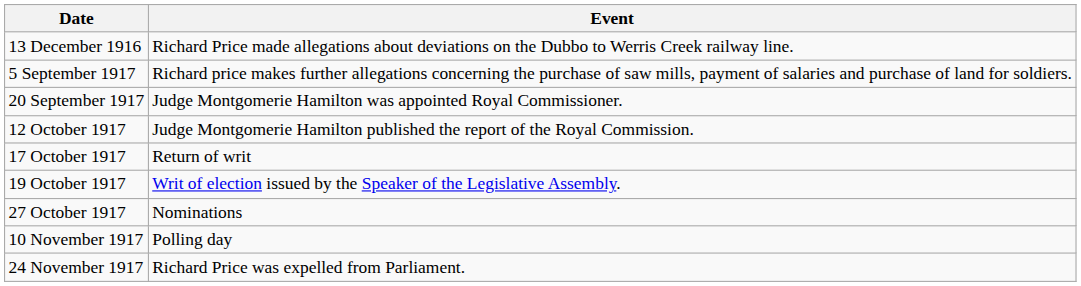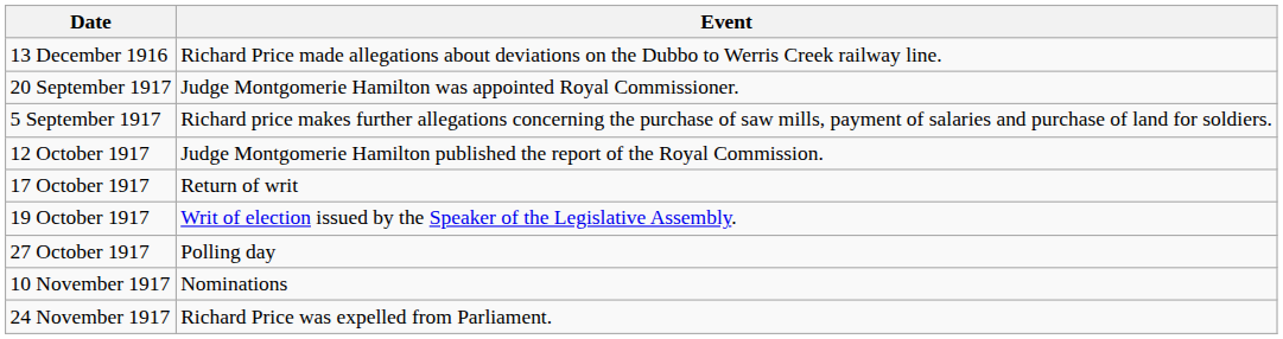 <table class="wikitable">
 <tr>
 <th>Date</th>
 <th>Event</th>
 </tr>
 <tr>
 <td>13 December 1916</td>
 <td>Richard Price made allegations about deviations on the Dubbo to Werris Creek railway line.</td>
 </tr>
 <tr>
+<td>20 September 1917</td>
+<td>Judge Montgomerie Hamilton was appointed Royal Commissioner.</td>
+</tr>
+<tr>
 <td>5 September 1917</td>
 <td>Richard price makes further allegations concerning the purchase of saw mills, payment of salaries and purchase of land for soldiers.</td>
-</tr>
-<tr>
-<td>20 September 1917</td>
-<td>Judge Montgomerie Hamilton was appointed Royal Commissioner.</td>
 </tr>
 <tr>
 <td>12 October 1917</td>
 <td>Judge Montgomerie Hamilton published the report of the Royal Commission.</td>
 </tr>
 <tr>
 <td>17 October 1917</td>
 <td>Return of writ</td>
 </tr>
 <tr>
 <td>19 October 1917</td>
 <td><a href='#'>Writ of election</a> issued by the <a href='#'>Speaker of the Legislative Assembly</a>.</td>
 </tr>
 <tr>
 <td>27 October 1917</td>
-<td>Nominations</td>
+<td>Polling day</td>
 </tr>
 <tr>
 <td>10 November 1917</td>
-<td>Polling day</td>
+<td>Nominations</td>
 </tr>
 <tr>
 <td>24 November 1917</td>
 <td>Richard Price was expelled from Parliament.</td>
 </tr>
 </table>
